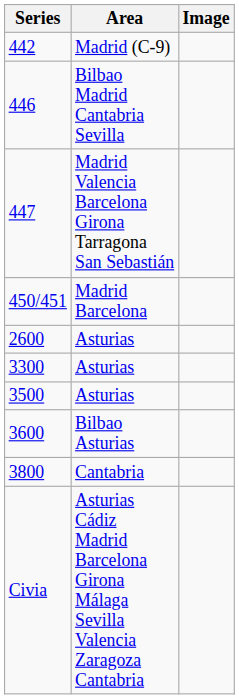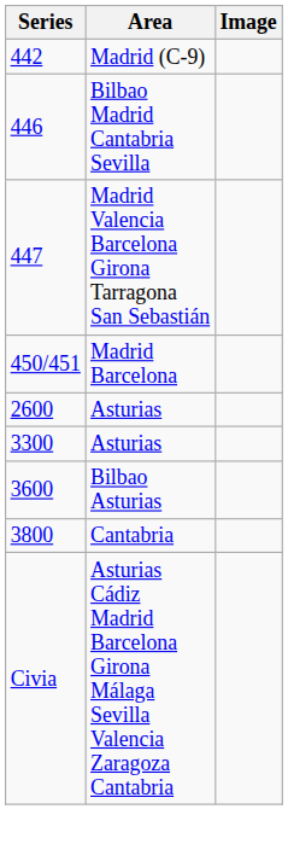 <table class="wikitable left">
 <tr>
 <th>Series</th>
 <th>Area</th>
 <th>Image</th>
 </tr>
 <tr>
 <td><a href='#'>442</a></td>
 <td><a href='#'>Madrid</a> (C-9)</td>
 <td></td>
 </tr>
 <tr>
 <td><a href='#'>446</a></td>
 <td><a href='#'>Bilbao</a><br><a href='#'>Madrid</a><br><a href='#'>Cantabria</a><br><a href='#'>Sevilla</a></td>
 <td></td>
 </tr>
 <tr>
 <td><a href='#'>447</a></td>
 <td><a href='#'>Madrid</a><br><a href='#'>Valencia</a><br><a href='#'>Barcelona</a><br><a href='#'>Girona</a><br>Tarragona<br><a href='#'>San Sebastián</a></td>
 <td></td>
 </tr>
 <tr>
 <td><a href='#'>450/451</a></td>
 <td><a href='#'>Madrid</a> <br><a href='#'>Barcelona</a></td>
 <td></td>
 </tr>
 <tr>
 <td><a href='#'>2600</a></td>
 <td><a href='#'>Asturias</a></td>
 <td></td>
 </tr>
 <tr>
 <td><a href='#'>3300</a></td>
 <td><a href='#'>Asturias</a></td>
 <td></td>
 </tr>
 <tr>
-<td><a href='#'>3500</a></td>
-<td><a href='#'>Asturias</a></td>
-<td></td>
-</tr>
-<tr>
 <td><a href='#'>3600</a></td>
 <td><a href='#'>Bilbao</a><br><a href='#'>Asturias</a></td>
 <td></td>
 </tr>
 <tr>
 <td><a href='#'>3800</a></td>
 <td><a href='#'>Cantabria</a></td>
 <td></td>
 </tr>
 <tr>
 <td><a href='#'>Civia</a></td>
 <td><a href='#'>Asturias</a><br><a href='#'>Cádiz</a><br><a href='#'>Madrid</a><br><a href='#'>Barcelona</a><br><a href='#'>Girona</a><br><a href='#'>Málaga</a><br><a href='#'>Sevilla</a><br><a href='#'>Valencia</a><br><a href='#'>Zaragoza</a><br><a href='#'>Cantabria</a></td>
 <td></td>
 </tr>
 </table>
